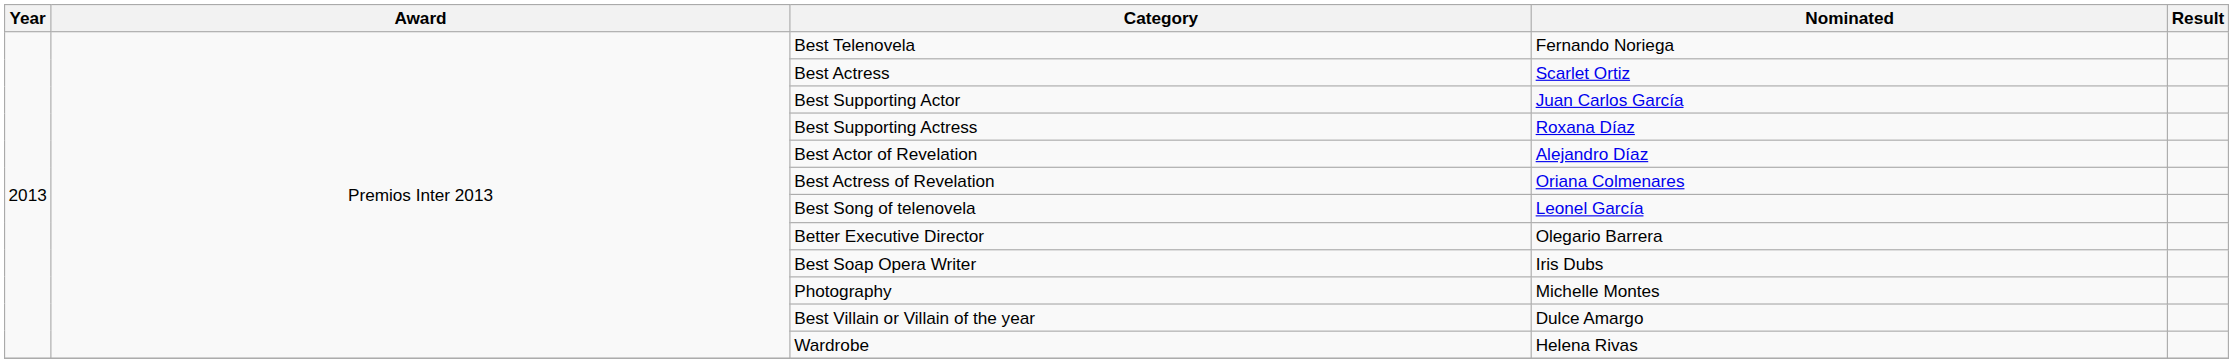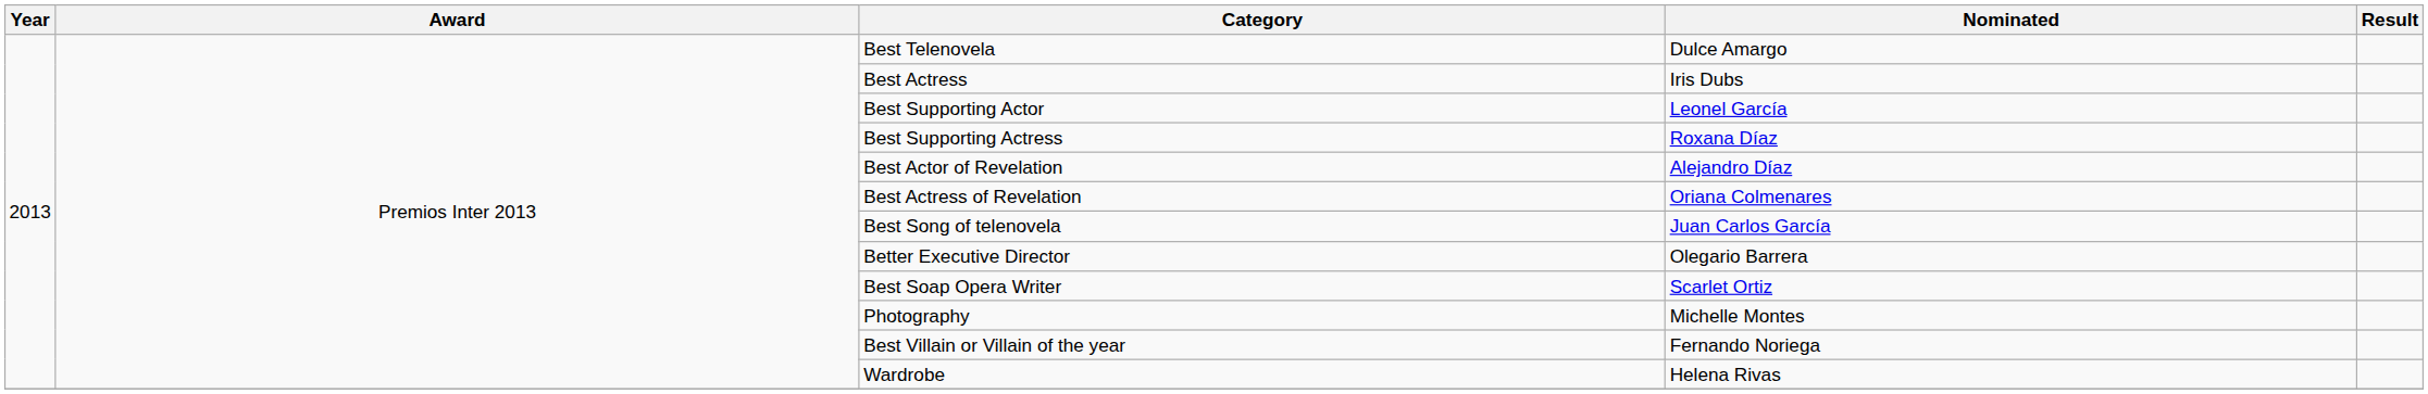 <table class="wikitable" style="font-size: 95%;">
 <tr align="center">
 <th>Year</th>
 <th width=35%>Award</th>
 <th width=35%>Category</th>
 <th width=30%>Nominated</th>
 <th width=5%>Result</th>
 </tr>
 <tr>
 <td rowspan="12">2013</td>
 <td rowspan="12" style="text-align:center;">Premios Inter 2013</td>
 <td>Best Telenovela</td>
-<td>Fernando Noriega</td>
+<td>Dulce Amargo</td>
 <td></td>
 </tr>
 <tr>
 <td>Best Actress</td>
-<td><a href='#'>Scarlet Ortiz</a></td>
+<td>Iris Dubs</td>
 <td></td>
 </tr>
 <tr>
 <td>Best Supporting Actor</td>
-<td><a href='#'>Juan Carlos García</a></td>
+<td><a href='#'>Leonel García</a></td>
 <td></td>
 </tr>
 <tr>
 <td>Best Supporting Actress</td>
 <td><a href='#'>Roxana Díaz</a></td>
 <td></td>
 </tr>
 <tr>
 <td>Best Actor of Revelation</td>
 <td><a href='#'>Alejandro Díaz</a></td>
 <td></td>
 </tr>
 <tr>
 <td>Best Actress of Revelation</td>
 <td><a href='#'>Oriana Colmenares</a></td>
 <td></td>
 </tr>
 <tr>
 <td>Best Song of telenovela</td>
-<td><a href='#'>Leonel García</a></td>
+<td><a href='#'>Juan Carlos García</a></td>
 <td></td>
 </tr>
 <tr>
 <td>Better Executive Director</td>
 <td>Olegario Barrera</td>
 <td></td>
 </tr>
 <tr>
 <td>Best Soap Opera Writer</td>
-<td>Iris Dubs</td>
+<td><a href='#'>Scarlet Ortiz</a></td>
 <td></td>
 </tr>
 <tr>
 <td>Photography</td>
 <td>Michelle Montes</td>
 <td></td>
 </tr>
 <tr>
 <td>Best Villain or Villain of the year</td>
-<td>Dulce Amargo</td>
+<td>Fernando Noriega</td>
 <td></td>
 </tr>
 <tr>
 <td>Wardrobe</td>
 <td>Helena Rivas</td>
 <td></td>
 </tr>
 <tr>
 </tr>
 </table>
